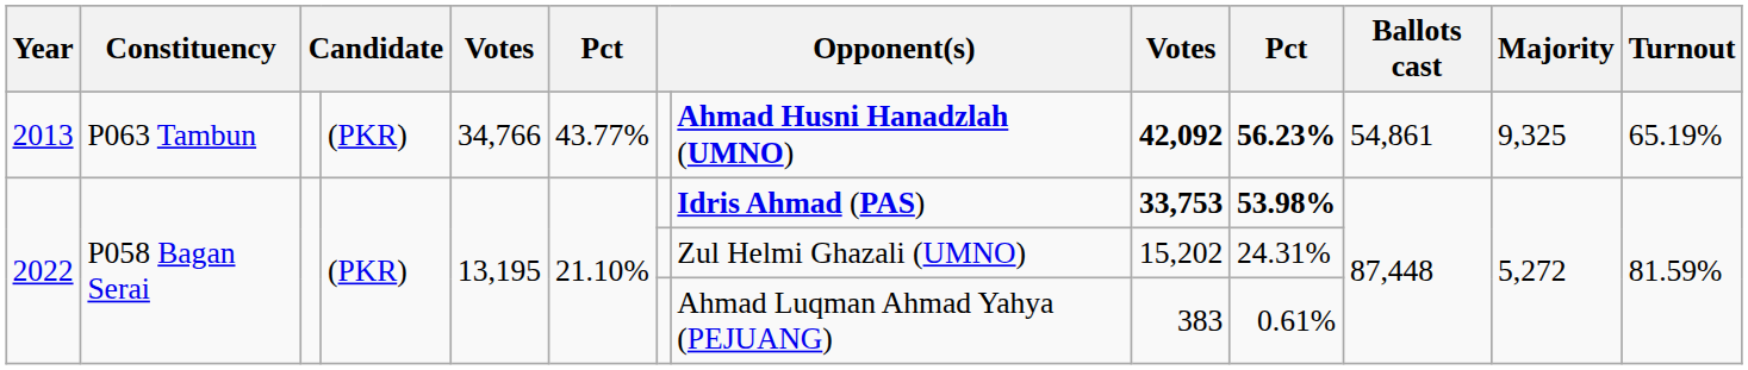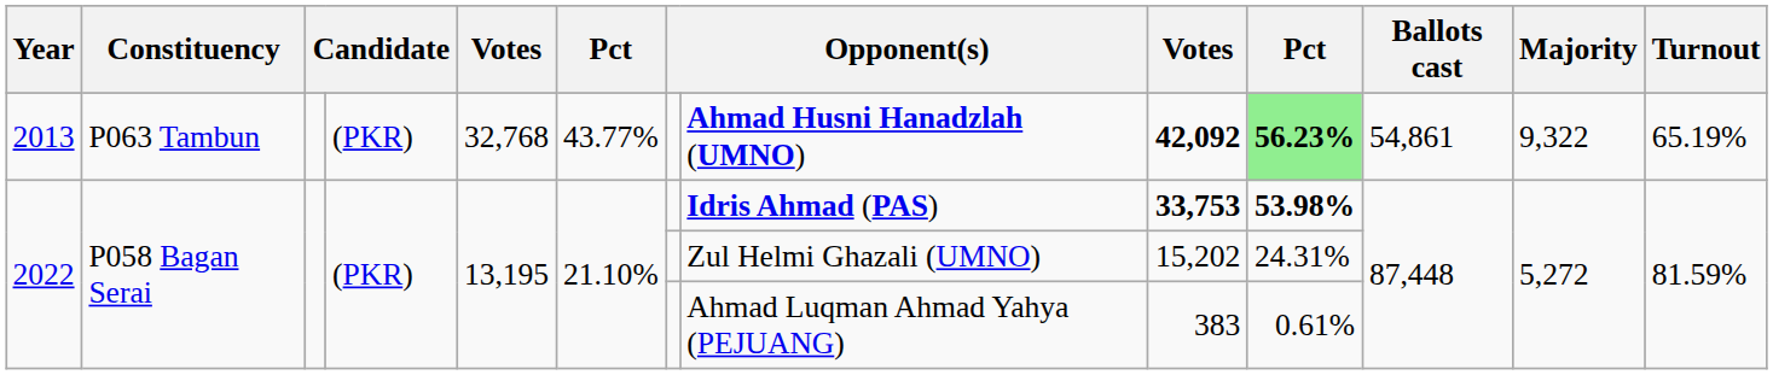 <table class="wikitable" style="margin:0.5em ; font-size:95%">
 <tr>
 <th>Year</th>
 <th>Constituency</th>
 <th colspan=2>Candidate</th>
 <th>Votes</th>
 <th>Pct</th>
 <th colspan=2>Opponent(s)</th>
 <th>Votes</th>
 <th>Pct</th>
 <th>Ballots cast</th>
 <th>Majority</th>
 <th>Turnout</th>
 </tr>
 <tr>
 <td><a href='#'>2013</a></td>
 <td>P063 <a href='#'>Tambun</a></td>
 <td></td>
 <td> (<a href='#'>PKR</a>)</td>
-<td align="right">34,766</td>
+<td align="right">32,768</td>
 <td>43.77%</td>
 <td></td>
 <td><strong><a href='#'>Ahmad Husni Hanadzlah</a></strong> (<a href='#'><strong>UMNO</strong></a>)</td>
 <td align="right"><strong>42,092</strong></td>
-<td><strong>56.23%</strong></td>
+<td style="background: lightgreen;"><strong>56.23%</strong></td>
 <td>54,861</td>
-<td>9,325</td>
+<td>9,322</td>
 <td>65.19%</td>
 </tr>
 <tr>
 <td rowspan=3><a href='#'>2022</a></td>
 <td rowspan=3>P058 <a href='#'>Bagan Serai</a></td>
 <td rowspan=3 ></td>
 <td rowspan=3> (<a href='#'>PKR</a>)</td>
 <td rowspan=3 align="right">13,195</td>
 <td rowspan=3>21.10%</td>
 <td bgcolor=></td>
 <td><strong><a href='#'>Idris Ahmad</a></strong> (<a href='#'><strong>PAS</strong></a>)</td>
 <td align="right"><strong>33,753</strong></td>
 <td><strong>53.98%</strong></td>
 <td rowspan=3>87,448</td>
 <td rowspan=3>5,272</td>
 <td rowspan=3>81.59%</td>
 </tr>
 <tr>
 <td></td>
 <td>Zul Helmi Ghazali (<a href='#'>UMNO</a>)</td>
 <td align="right">15,202</td>
 <td>24.31%</td>
 </tr>
 <tr>
 <td bgcolor=></td>
 <td>Ahmad Luqman Ahmad Yahya (<a href='#'>PEJUANG</a>)</td>
 <td align="right">383</td>
 <td align="right">0.61%</td>
 </tr>
 </table>
